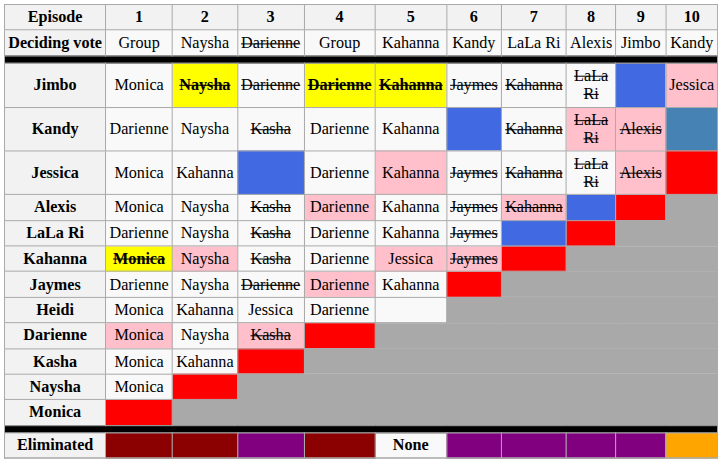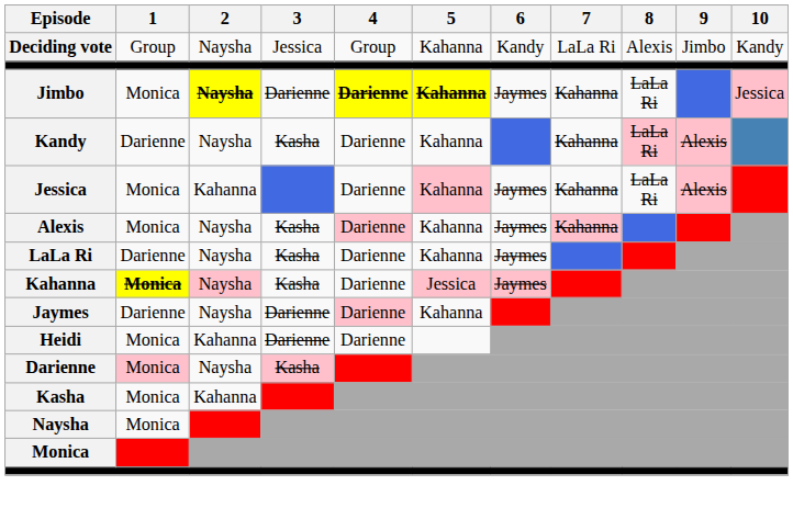 <table class="wikitable" style="text-align:center">
 <tr>
 <th scope="col">Episode</th>
 <th scope="col">1</th>
 <th scope="col">2</th>
 <th scope="col">3</th>
 <th scope="col">4</th>
 <th scope="col">5</th>
 <th scope="col">6</th>
 <th scope="col">7</th>
 <th scope="col">8</th>
 <th scope="col">9</th>
 <th scope="col">10</th>
 </tr>
 <tr>
 <th scope="row" nowrap>Deciding vote</th>
 <td>Group</td>
 <td>Naysha</td>
-<td><s>Darienne</s></td>
+<td>Jessica</td>
 <td>Group</td>
 <td>Kahanna</td>
 <td>Kandy</td>
 <td>LaLa Ri</td>
 <td>Alexis</td>
 <td>Jimbo</td>
 <td>Kandy</td>
 </tr>
 <tr>
 <td colspan="11" bgcolor="black"></td>
 </tr>
 <tr>
 <th scope="row">Jimbo</th>
 <td>Monica</td>
 <td bgcolor="yellow"><strong><s>Naysha</s></strong></td>
 <td><s>Darienne</s></td>
 <td bgcolor="yellow"><strong><s>Darienne</s></strong></td>
 <td bgcolor="yellow"><strong><s>Kahanna</s></strong></td>
 <td><s>Jaymes</s></td>
 <td><s>Kahanna</s></td>
 <td><s>LaLa Ri</s></td>
 <td bgcolor="royalblue"></td>
 <td bgcolor="pink">Jessica</td>
 </tr>
 <tr>
 <th scope="row">Kandy</th>
 <td>Darienne</td>
 <td>Naysha</td>
 <td><s>Kasha</s></td>
 <td>Darienne</td>
 <td>Kahanna</td>
 <td bgcolor="royalblue"></td>
 <td><s>Kahanna</s></td>
 <td bgcolor="pink"><s>LaLa Ri</s></td>
 <td bgcolor="pink"><s>Alexis</s></td>
 <td bgcolor="steelblue"></td>
 </tr>
 <tr>
 <th scope="row">Jessica</th>
 <td>Monica</td>
 <td>Kahanna</td>
 <td bgcolor="royalblue"></td>
 <td>Darienne</td>
 <td bgcolor="pink">Kahanna</td>
 <td><s>Jaymes</s></td>
 <td><s>Kahanna</s></td>
 <td><s>LaLa Ri</s></td>
 <td bgcolor="pink"><s>Alexis</s></td>
 <td bgcolor="red"></td>
 </tr>
 <tr>
 <th scope="row">Alexis</th>
 <td>Monica</td>
 <td>Naysha</td>
 <td><s>Kasha</s></td>
 <td bgcolor="pink">Darienne</td>
 <td>Kahanna</td>
 <td><s>Jaymes</s></td>
 <td bgcolor="pink"><s>Kahanna</s></td>
 <td bgcolor="royalblue" nowrap></td>
 <td bgcolor="red"></td>
 <td colspan="1" bgcolor="darkgray"></td>
 </tr>
 <tr>
 <th scope="row">LaLa Ri</th>
 <td>Darienne</td>
 <td>Naysha</td>
 <td><s>Kasha</s></td>
 <td>Darienne</td>
 <td>Kahanna</td>
 <td><s>Jaymes</s></td>
 <td bgcolor="royalblue"></td>
 <td bgcolor="red"></td>
 <td colspan="2" bgcolor="darkgray"></td>
 </tr>
 <tr>
 <th scope="row">Kahanna</th>
 <td bgcolor="yellow"><strong><s>Monica</s></strong></td>
 <td bgcolor="pink">Naysha</td>
 <td><s>Kasha</s></td>
 <td>Darienne</td>
 <td bgcolor="pink">Jessica</td>
 <td bgcolor="pink"><s>Jaymes</s></td>
 <td bgcolor="red"></td>
 <td colspan="3" bgcolor="darkgray"></td>
 </tr>
 <tr>
 <th scope="row">Jaymes</th>
 <td>Darienne</td>
 <td>Naysha</td>
 <td><s>Darienne</s></td>
 <td bgcolor="pink">Darienne</td>
 <td>Kahanna</td>
 <td bgcolor="red"></td>
 <td colspan="4" bgcolor="darkgray"></td>
 </tr>
 <tr>
 <th scope="row">Heidi</th>
 <td>Monica</td>
 <td>Kahanna</td>
-<td>Jessica</td>
+<td><s>Darienne</s></td>
 <td>Darienne</td>
 <td></td>
 <td colspan="5" bgcolor="darkgray"></td>
 </tr>
 <tr>
 <th scope="row">Darienne</th>
 <td bgcolor="pink">Monica</td>
 <td>Naysha</td>
 <td bgcolor="pink"><s>Kasha</s></td>
 <td bgcolor="red"></td>
 <td colspan="6" bgcolor="darkgray"></td>
 </tr>
 <tr>
 <th scope="row">Kasha</th>
 <td>Monica</td>
 <td>Kahanna</td>
 <td bgcolor="red"></td>
 <td colspan="7" bgcolor="darkgray"></td>
 </tr>
 <tr>
 <th scope="row">Naysha</th>
 <td>Monica</td>
 <td bgcolor="red"></td>
 <td colspan="8" bgcolor="darkgray"></td>
 </tr>
 <tr>
 <th scope="row">Monica</th>
 <td bgcolor="red"></td>
 <td colspan="9" bgcolor="darkgray"></td>
 </tr>
 <tr>
 <td colspan="11" bgcolor="black"></td>
 </tr>
 <tr>
-<th scope="row">Eliminated</th>
-<td bgcolor="darkred"><strong></strong></td>
-<td bgcolor="darkred"><strong></strong></td>
-<td bgcolor="purple"><strong></strong></td>
-<td bgcolor="darkred"><strong></strong></td>
-<td><strong>None</strong></td>
-<td bgcolor="purple"><strong></strong></td>
-<td bgcolor="purple"><strong></strong></td>
-<td bgcolor="purple"><strong></strong></td>
-<td bgcolor="purple"><strong></strong></td>
-<td bgcolor="orange"><strong></strong></td>
-</tr>
-<tr>
 </tr>
 </table>
